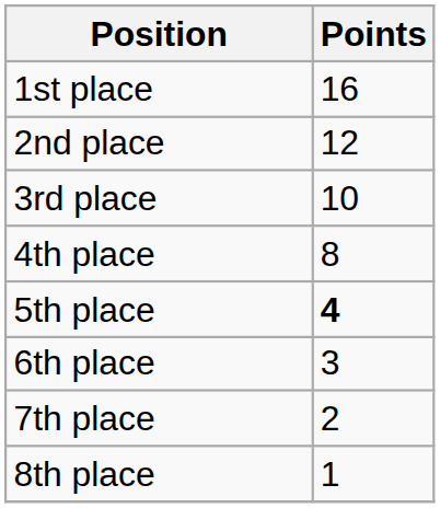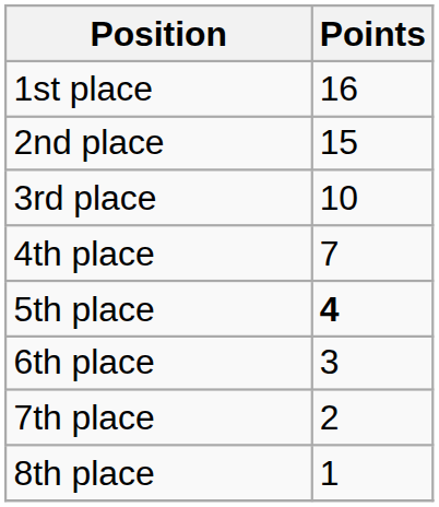 <table class="wikitable" style="font-size: 90%">
 <tr>
 <th width=120>Position</th>
 <th width=20>Points</th>
 </tr>
 <tr>
 <td>1st place</td>
 <td>16</td>
 </tr>
 <tr>
 <td>2nd place</td>
-<td>12</td>
+<td>15</td>
 </tr>
 <tr>
 <td>3rd place</td>
 <td>10</td>
 </tr>
 <tr>
 <td>4th place</td>
-<td>8</td>
+<td>7</td>
 </tr>
 <tr>
 <td>5th place</td>
 <td><strong>4</strong></td>
 </tr>
 <tr>
 <td>6th place</td>
 <td>3</td>
 </tr>
 <tr>
 <td>7th place</td>
 <td>2</td>
 </tr>
 <tr>
 <td>8th place</td>
 <td>1</td>
 </tr>
 <tr>
 </tr>
 </table>
